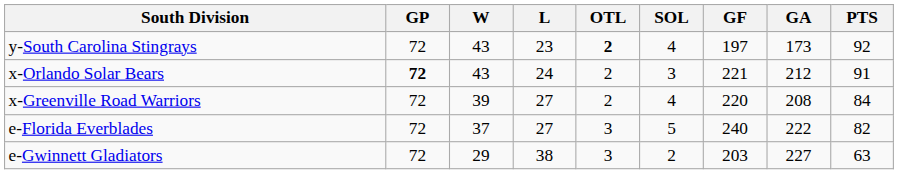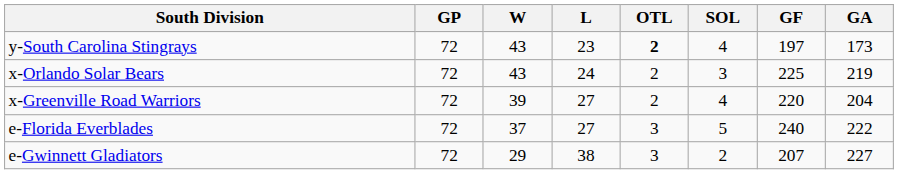 <table class="wikitable" style="text-align:center">
 <tr>
 <th bgcolor="#DDDDFF" width="30%">South Division</th>
 <th bgcolor="#DDDDFF" width="5%">GP</th>
 <th bgcolor="#DDDDFF" width="5%">W</th>
 <th bgcolor="#DDDDFF" width="5%">L</th>
 <th bgcolor="#DDDDFF" width="5%">OTL</th>
 <th bgcolor="#DDDDFF" width="5%">SOL</th>
 <th bgcolor="#DDDDFF" width="5%">GF</th>
 <th bgcolor="#DDDDFF" width="5%">GA</th>
-<th bgcolor="#DDDDFF" width="5%">PTS</th>
 </tr>
 <tr align=center>
 <td align=left>y-<a href='#'>South Carolina Stingrays</a></td>
 <td>72</td>
 <td>43</td>
 <td>23</td>
 <td><strong>2</strong></td>
 <td>4</td>
 <td>197</td>
 <td>173</td>
-<td>92</td>
 </tr>
 <tr align=center>
 <td align=left>x-<a href='#'>Orlando Solar Bears</a></td>
-<td><strong>72</strong></td>
+<td>72</td>
 <td>43</td>
 <td>24</td>
 <td>2</td>
 <td>3</td>
-<td>221</td>
-<td>212</td>
-<td>91</td>
+<td>225</td>
+<td>219</td>
 </tr>
 <tr align=center>
 <td align=left>x-<a href='#'>Greenville Road Warriors</a></td>
 <td>72</td>
 <td>39</td>
 <td>27</td>
 <td>2</td>
 <td>4</td>
 <td>220</td>
-<td>208</td>
-<td>84</td>
+<td>204</td>
 </tr>
 <tr align=center>
 <td align=left>e-<a href='#'>Florida Everblades</a></td>
 <td>72</td>
 <td>37</td>
 <td>27</td>
 <td>3</td>
 <td>5</td>
 <td>240</td>
 <td>222</td>
-<td>82</td>
 </tr>
 <tr align=center>
 <td align=left>e-<a href='#'>Gwinnett Gladiators</a></td>
 <td>72</td>
 <td>29</td>
 <td>38</td>
 <td>3</td>
 <td>2</td>
-<td>203</td>
+<td>207</td>
 <td>227</td>
-<td>63</td>
 </tr>
 </table>
